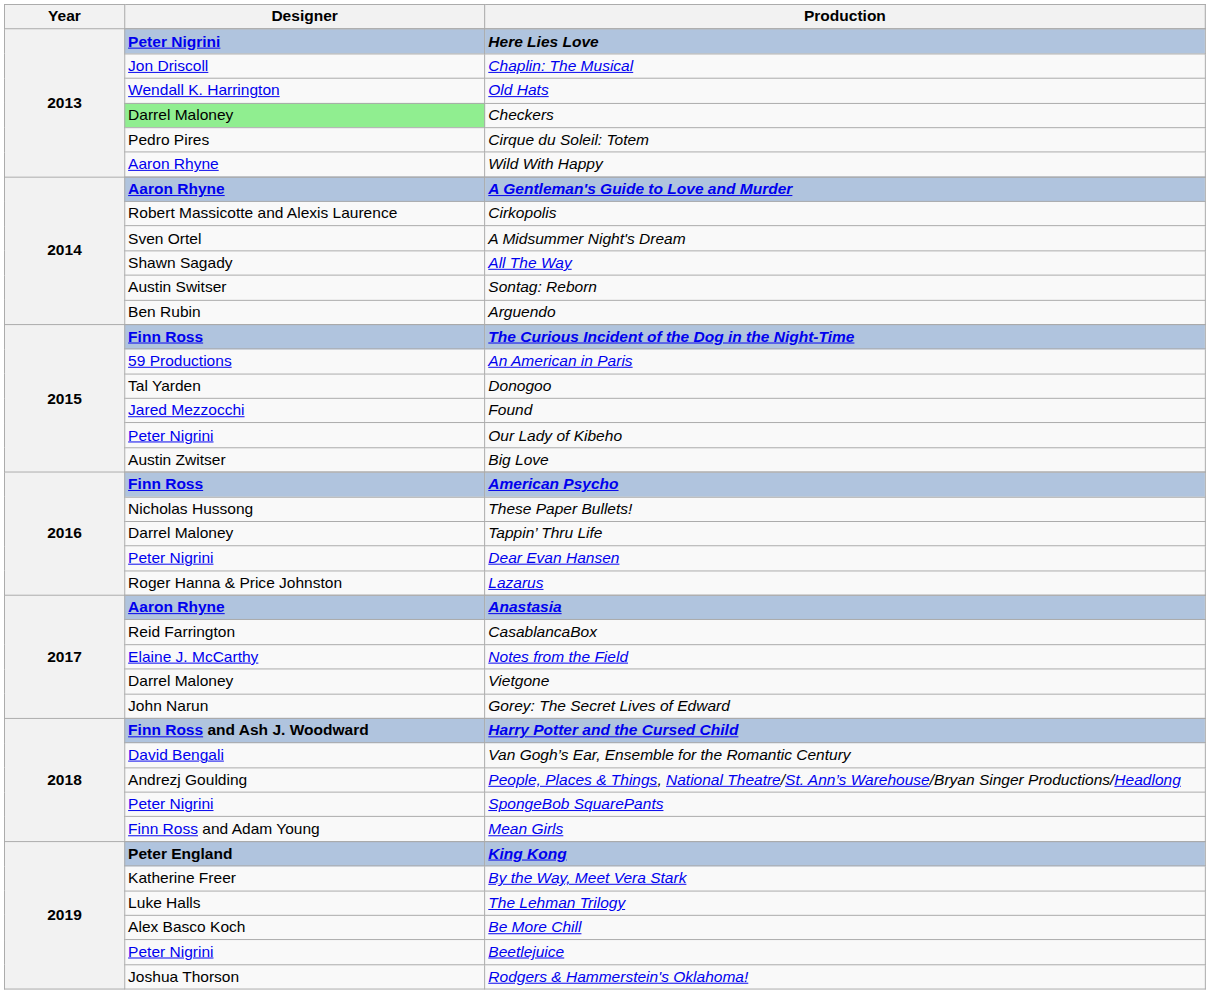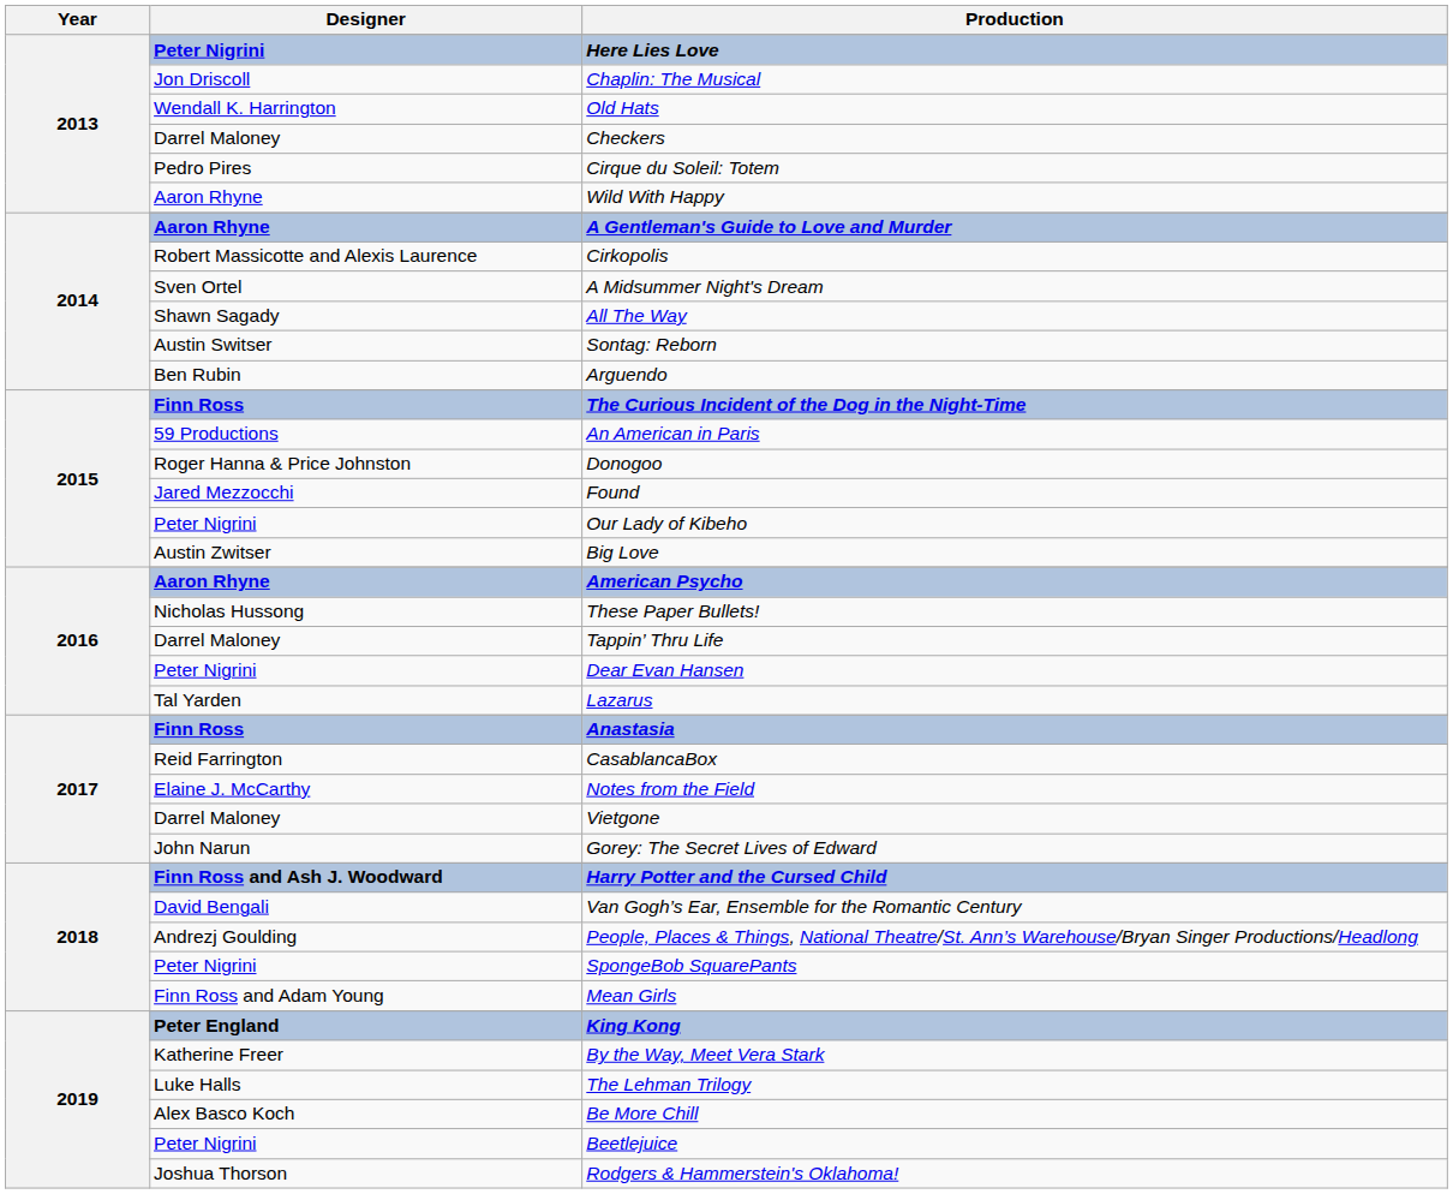 <table class="wikitable" style="width:98%;">
 <tr style="background:#bebebe;">
 <th style="width:10%;">Year</th>
 <th style="width:30%;">Designer</th>
 <th style="width:60%;">Production</th>
 </tr>
 <tr>
 <th rowspan="7">2013</th>
 </tr>
 <tr style="background:#B0C4DE">
 <td><strong><a href='#'>Peter Nigrini</a></strong></td>
 <td><strong><em>Here Lies Love</em></strong></td>
 </tr>
 <tr>
 <td><a href='#'>Jon Driscoll</a></td>
 <td><em><a href='#'>Chaplin: The Musical</a></em></td>
 </tr>
 <tr>
 <td><a href='#'>Wendall K. Harrington</a></td>
 <td><em><a href='#'>Old Hats</a></em></td>
 </tr>
 <tr>
-<td style="background: lightgreen;">Darrel Maloney</td>
+<td>Darrel Maloney</td>
 <td><em>Checkers</em></td>
 </tr>
 <tr>
 <td>Pedro Pires</td>
 <td><em>Cirque du Soleil: Totem</em></td>
 </tr>
 <tr>
 <td><a href='#'>Aaron Rhyne</a></td>
 <td><em>Wild With Happy</em></td>
 </tr>
 <tr>
 <th rowspan="7">2014</th>
 </tr>
 <tr style="background:#B0C4DE">
 <td><strong><a href='#'>Aaron Rhyne</a></strong></td>
 <td><strong><em><a href='#'>A Gentleman's Guide to Love and Murder</a></em></strong></td>
 </tr>
 <tr>
 <td>Robert Massicotte and Alexis Laurence</td>
 <td><em>Cirkopolis</em></td>
 </tr>
 <tr>
 <td>Sven Ortel</td>
 <td><em>A Midsummer Night's Dream</em></td>
 </tr>
 <tr>
 <td>Shawn Sagady</td>
 <td><em><a href='#'>All The Way</a></em></td>
 </tr>
 <tr>
 <td>Austin Switser</td>
 <td><em>Sontag: Reborn</em></td>
 </tr>
 <tr>
 <td>Ben Rubin</td>
 <td><em>Arguendo</em></td>
 </tr>
 <tr>
 <th rowspan="7">2015</th>
 </tr>
 <tr style="background:#B0C4DE">
 <td><strong><a href='#'>Finn Ross</a></strong></td>
 <td><strong><em><a href='#'>The Curious Incident of the Dog in the Night-Time</a></em></strong></td>
 </tr>
 <tr>
 <td><a href='#'>59 Productions</a></td>
 <td><em><a href='#'>An American in Paris</a></em></td>
 </tr>
 <tr>
-<td>Tal Yarden</td>
+<td>Roger Hanna & Price Johnston</td>
 <td><em> Donogoo</em></td>
 </tr>
 <tr>
 <td><a href='#'>Jared Mezzocchi</a></td>
 <td><em> Found</em></td>
 </tr>
 <tr>
 <td><a href='#'>Peter Nigrini</a></td>
 <td><em>Our Lady of Kibeho</em></td>
 </tr>
 <tr>
 <td>Austin Zwitser</td>
 <td><em>Big Love</em></td>
 </tr>
 <tr>
 <th rowspan="6">2016</th>
 </tr>
 <tr style="background:#B0C4DE">
-<td><strong><a href='#'>Finn Ross</a></strong></td>
+<td><strong><a href='#'>Aaron Rhyne</a></strong></td>
 <td><strong><em><a href='#'>American Psycho</a></em></strong></td>
 </tr>
 <tr>
 <td>Nicholas Hussong</td>
 <td><em>These Paper Bullets!</em></td>
 </tr>
 <tr>
 <td>Darrel Maloney</td>
 <td><em>Tappin’ Thru Life</em></td>
 </tr>
 <tr>
 <td><a href='#'>Peter Nigrini</a></td>
 <td><em><a href='#'>Dear Evan Hansen</a></em></td>
 </tr>
 <tr>
-<td>Roger Hanna & Price Johnston</td>
+<td>Tal Yarden</td>
 <td><em><a href='#'>Lazarus</a></em></td>
 </tr>
 <tr>
 <th rowspan="6">2017</th>
 </tr>
 <tr style="background:#B0C4DE">
-<td><strong><a href='#'>Aaron Rhyne</a></strong></td>
+<td><strong><a href='#'>Finn Ross</a></strong></td>
 <td><strong><em><a href='#'>Anastasia</a></em></strong></td>
 </tr>
 <tr>
 <td>Reid Farrington</td>
 <td><em>CasablancaBox</em></td>
 </tr>
 <tr>
 <td><a href='#'>Elaine J. McCarthy</a></td>
 <td><em><a href='#'>Notes from the Field</a></em></td>
 </tr>
 <tr>
 <td>Darrel Maloney</td>
 <td><em>Vietgone</em></td>
 </tr>
 <tr>
 <td>John Narun</td>
 <td><em>Gorey: The Secret Lives of Edward</em></td>
 </tr>
 <tr>
 <th rowspan="6">2018</th>
 </tr>
 <tr style="background:#B0C4DE">
 <td><strong><a href='#'>Finn Ross</a> and Ash J. Woodward</strong></td>
 <td><strong><em><a href='#'>Harry Potter and the Cursed Child</a></em></strong></td>
 </tr>
 <tr>
 <td><a href='#'>David Bengali</a></td>
 <td><em>Van Gogh’s Ear, Ensemble for the Romantic Century</em></td>
 </tr>
 <tr>
 <td>Andrezj Goulding</td>
 <td><em><a href='#'>People, Places & Things</a>, <a href='#'>National Theatre</a>/<a href='#'>St. Ann’s Warehouse</a>/Bryan Singer Productions/<a href='#'>Headlong</a></em></td>
 </tr>
 <tr>
 <td><a href='#'>Peter Nigrini</a></td>
 <td><em><a href='#'>SpongeBob SquarePants</a></em></td>
 </tr>
 <tr>
 <td><a href='#'>Finn Ross</a> and Adam Young</td>
 <td><em><a href='#'>Mean Girls</a></em></td>
 </tr>
 <tr>
 <th rowspan="7">2019</th>
 </tr>
 <tr style="background:#B0C4DE">
 <td><strong>Peter England</strong></td>
 <td><strong><em><a href='#'>King Kong</a></em></strong></td>
 </tr>
 <tr>
 <td>Katherine Freer</td>
 <td><em><a href='#'>By the Way, Meet Vera Stark</a></em></td>
 </tr>
 <tr>
 <td>Luke Halls</td>
 <td><em><a href='#'>The Lehman Trilogy</a></em></td>
 </tr>
 <tr>
 <td>Alex Basco Koch</td>
 <td><em><a href='#'>Be More Chill</a></em></td>
 </tr>
 <tr>
 <td><a href='#'>Peter Nigrini</a></td>
 <td><em><a href='#'>Beetlejuice</a></em></td>
 </tr>
 <tr>
 <td>Joshua Thorson</td>
 <td><em><a href='#'>Rodgers & Hammerstein's Oklahoma!</a></em></td>
 </tr>
 </table>
